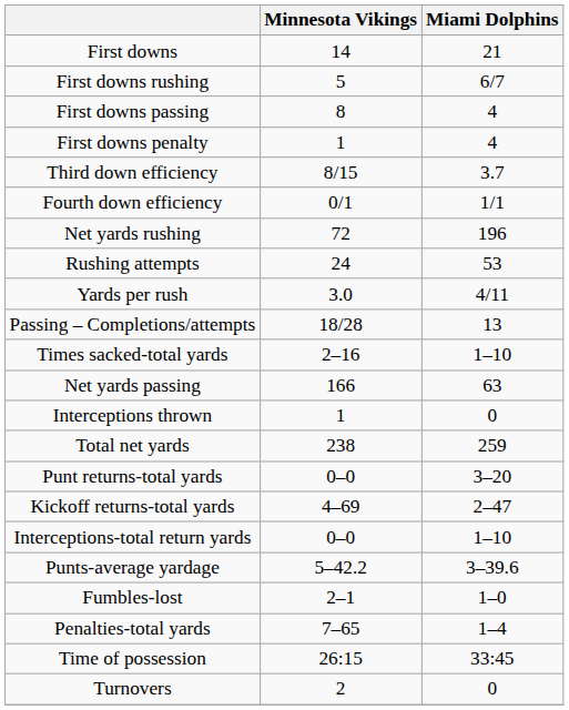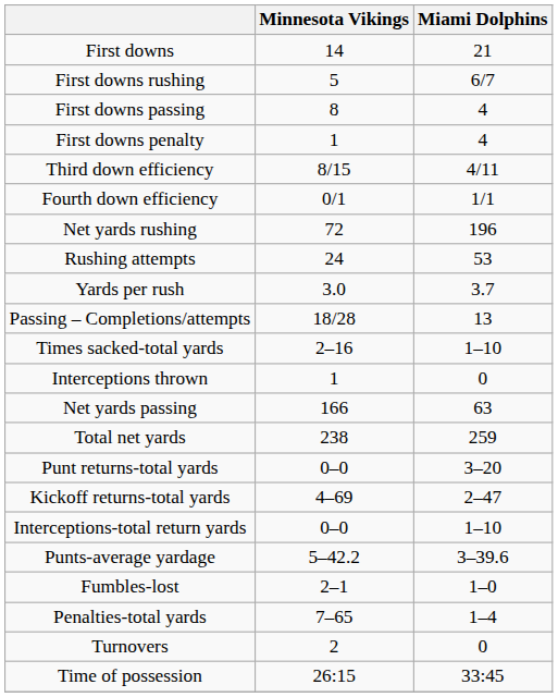 <table class="wikitable" style="text-align:center">
 <tr>
 <th></th>
 <th><strong>Minnesota Vikings</strong></th>
 <th><strong>Miami Dolphins</strong></th>
 </tr>
 <tr>
 <td>First downs</td>
 <td>14</td>
 <td>21</td>
 </tr>
 <tr>
 <td>First downs rushing</td>
 <td>5</td>
 <td>6/7</td>
 </tr>
 <tr>
 <td>First downs passing</td>
 <td>8</td>
 <td>4</td>
 </tr>
 <tr>
 <td>First downs penalty</td>
 <td>1</td>
 <td>4</td>
 </tr>
 <tr>
 <td>Third down efficiency</td>
 <td>8/15</td>
-<td>3.7</td>
+<td>4/11</td>
 </tr>
 <tr>
 <td>Fourth down efficiency</td>
 <td>0/1</td>
 <td>1/1</td>
 </tr>
 <tr>
 <td>Net yards rushing</td>
 <td>72</td>
 <td>196</td>
 </tr>
 <tr>
 <td>Rushing attempts</td>
 <td>24</td>
 <td>53</td>
 </tr>
 <tr>
 <td>Yards per rush</td>
 <td>3.0</td>
-<td>4/11</td>
+<td>3.7</td>
 </tr>
 <tr>
 <td>Passing – Completions/attempts</td>
 <td>18/28</td>
 <td>13</td>
 </tr>
 <tr>
 <td>Times sacked-total yards</td>
 <td>2–16</td>
 <td>1–10</td>
 </tr>
 <tr>
+<td>Interceptions thrown</td>
+<td>1</td>
+<td>0</td>
+</tr>
+<tr>
 <td>Net yards passing</td>
 <td>166</td>
 <td>63</td>
-</tr>
-<tr>
-<td>Interceptions thrown</td>
-<td>1</td>
-<td>0</td>
 </tr>
 <tr>
 <td>Total net yards</td>
 <td>238</td>
 <td>259</td>
 </tr>
 <tr>
 <td>Punt returns-total yards</td>
 <td>0–0</td>
 <td>3–20</td>
 </tr>
 <tr>
 <td>Kickoff returns-total yards</td>
 <td>4–69</td>
 <td>2–47</td>
 </tr>
 <tr>
 <td>Interceptions-total return yards</td>
 <td>0–0</td>
 <td>1–10</td>
 </tr>
 <tr>
 <td>Punts-average yardage</td>
 <td>5–42.2</td>
 <td>3–39.6</td>
 </tr>
 <tr>
 <td>Fumbles-lost</td>
 <td>2–1</td>
 <td>1–0</td>
 </tr>
 <tr>
 <td>Penalties-total yards</td>
 <td>7–65</td>
 <td>1–4</td>
 </tr>
 <tr>
+<td>Turnovers</td>
+<td>2</td>
+<td>0</td>
+</tr>
+<tr>
 <td>Time of possession</td>
 <td>26:15</td>
 <td>33:45</td>
 </tr>
 <tr>
-<td>Turnovers</td>
-<td>2</td>
-<td>0</td>
-</tr>
-<tr>
 </tr>
 </table>
